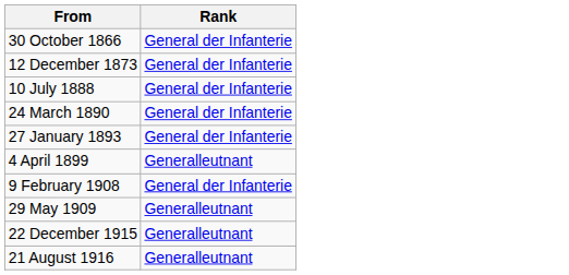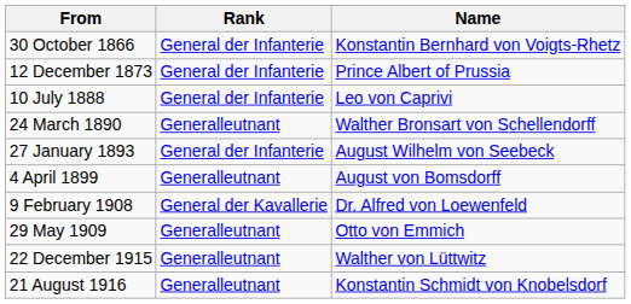 <table class="wikitable">
 <tr>
 <th>From</th>
 <th>Rank</th>
+<th>Name</th>
 </tr>
 <tr>
 <td>30 October 1866</td>
 <td><a href='#'>General der Infanterie</a></td>
+<td><a href='#'>Konstantin Bernhard von Voigts-Rhetz</a></td>
 </tr>
 <tr>
 <td>12 December 1873</td>
 <td><a href='#'>General der Infanterie</a></td>
+<td><a href='#'>Prince Albert of Prussia</a></td>
 </tr>
 <tr>
 <td>10 July 1888</td>
 <td><a href='#'>General der Infanterie</a></td>
+<td><a href='#'>Leo von Caprivi</a></td>
 </tr>
 <tr>
 <td>24 March 1890</td>
-<td><a href='#'>General der Infanterie</a></td>
+<td><a href='#'>Generalleutnant</a></td>
+<td><a href='#'>Walther Bronsart von Schellendorff</a></td>
 </tr>
 <tr>
 <td>27 January 1893</td>
 <td><a href='#'>General der Infanterie</a></td>
+<td><a href='#'>August Wilhelm von Seebeck</a></td>
 </tr>
 <tr>
 <td>4 April 1899</td>
 <td><a href='#'>Generalleutnant</a></td>
+<td><a href='#'>August von Bomsdorff</a></td>
 </tr>
 <tr>
 <td>9 February 1908</td>
-<td><a href='#'>General der Infanterie</a></td>
+<td><a href='#'>General der Kavallerie</a></td>
+<td><a href='#'>Dr. Alfred von Loewenfeld</a></td>
 </tr>
 <tr>
 <td>29 May 1909</td>
 <td><a href='#'>Generalleutnant</a></td>
+<td><a href='#'>Otto von Emmich</a></td>
 </tr>
 <tr>
 <td>22 December 1915</td>
 <td><a href='#'>Generalleutnant</a></td>
+<td><a href='#'>Walther von Lüttwitz</a></td>
 </tr>
 <tr>
 <td>21 August 1916</td>
 <td><a href='#'>Generalleutnant</a></td>
+<td><a href='#'>Konstantin Schmidt von Knobelsdorf</a></td>
 </tr>
 </table>
